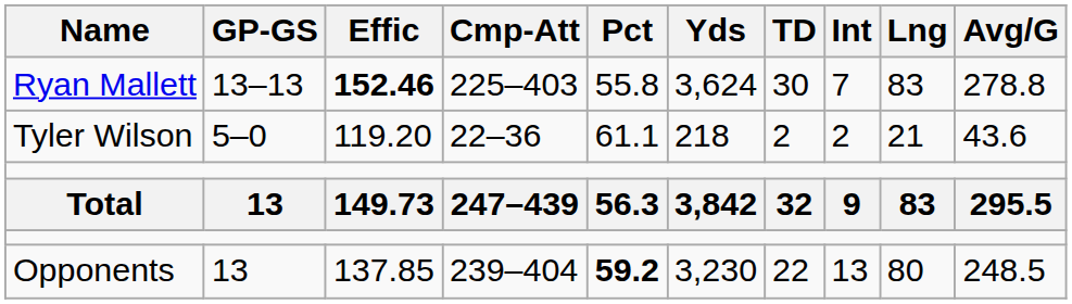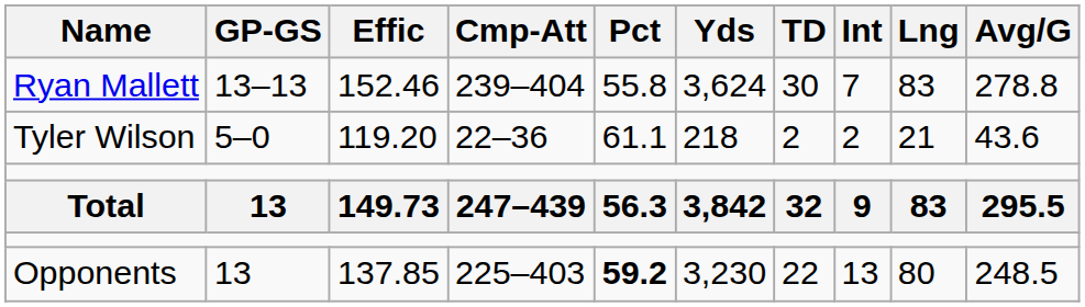 <table class="wikitable" style="white-space:nowrap;" style="text-align:center;">
 <tr>
 <th>Name</th>
 <th>GP-GS</th>
 <th>Effic</th>
 <th>Cmp-Att</th>
 <th>Pct</th>
 <th>Yds</th>
 <th>TD</th>
 <th>Int</th>
 <th>Lng</th>
 <th>Avg/G</th>
 </tr>
 <tr>
 <td align=left><a href='#'>Ryan Mallett</a></td>
 <td>13–13</td>
-<td><strong>152.46</strong></td>
-<td>225–403</td>
+<td>152.46</td>
+<td>239–404</td>
 <td>55.8</td>
 <td>3,624</td>
 <td>30</td>
 <td>7</td>
 <td>83</td>
 <td>278.8</td>
 </tr>
 <tr>
 <td align=left>Tyler Wilson</td>
 <td>5–0</td>
 <td>119.20</td>
 <td>22–36</td>
 <td>61.1</td>
 <td>218</td>
 <td>2</td>
 <td>2</td>
 <td>21</td>
 <td>43.6</td>
 </tr>
 <tr>
 <td colspan=10></td>
 </tr>
 <tr>
 <th>Total</th>
 <th>13</th>
 <th>149.73</th>
 <th>247–439</th>
 <th>56.3</th>
 <th>3,842</th>
 <th>32</th>
 <th>9</th>
 <th>83</th>
 <th>295.5</th>
 </tr>
 <tr>
 <td colspan=10></td>
 </tr>
 <tr>
 <td align=left>Opponents</td>
 <td>13</td>
 <td>137.85</td>
-<td>239–404</td>
+<td>225–403</td>
 <td><strong>59.2</strong></td>
 <td>3,230</td>
 <td>22</td>
 <td>13</td>
 <td>80</td>
 <td>248.5</td>
 </tr>
 </table>
